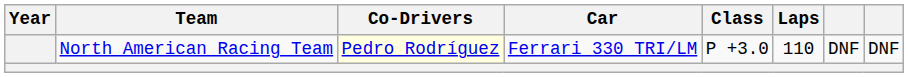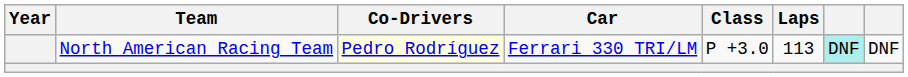 <table class="wikitable" style="text-align:center; font-size:90%">
 <tr>
 <th>Year</th>
 <th>Team</th>
 <th>Co-Drivers</th>
 <th>Car</th>
 <th>Class</th>
 <th>Laps</th>
 <th></th>
 <th></th>
 </tr>
 <tr>
 <th></th>
 <td> <a href='#'>North American Racing Team</a></td>
 <td style="background: lightyellow;"> <a href='#'>Pedro Rodríguez</a></td>
 <td><a href='#'>Ferrari 330 TRI/LM</a></td>
 <td>P +3.0</td>
-<td>110</td>
-<td>DNF</td>
+<td>113</td>
+<td style="background: paleturquoise;">DNF</td>
 <td>DNF</td>
 </tr>
 <tr>
 <th colspan="8"></th>
 </tr>
 </table>
